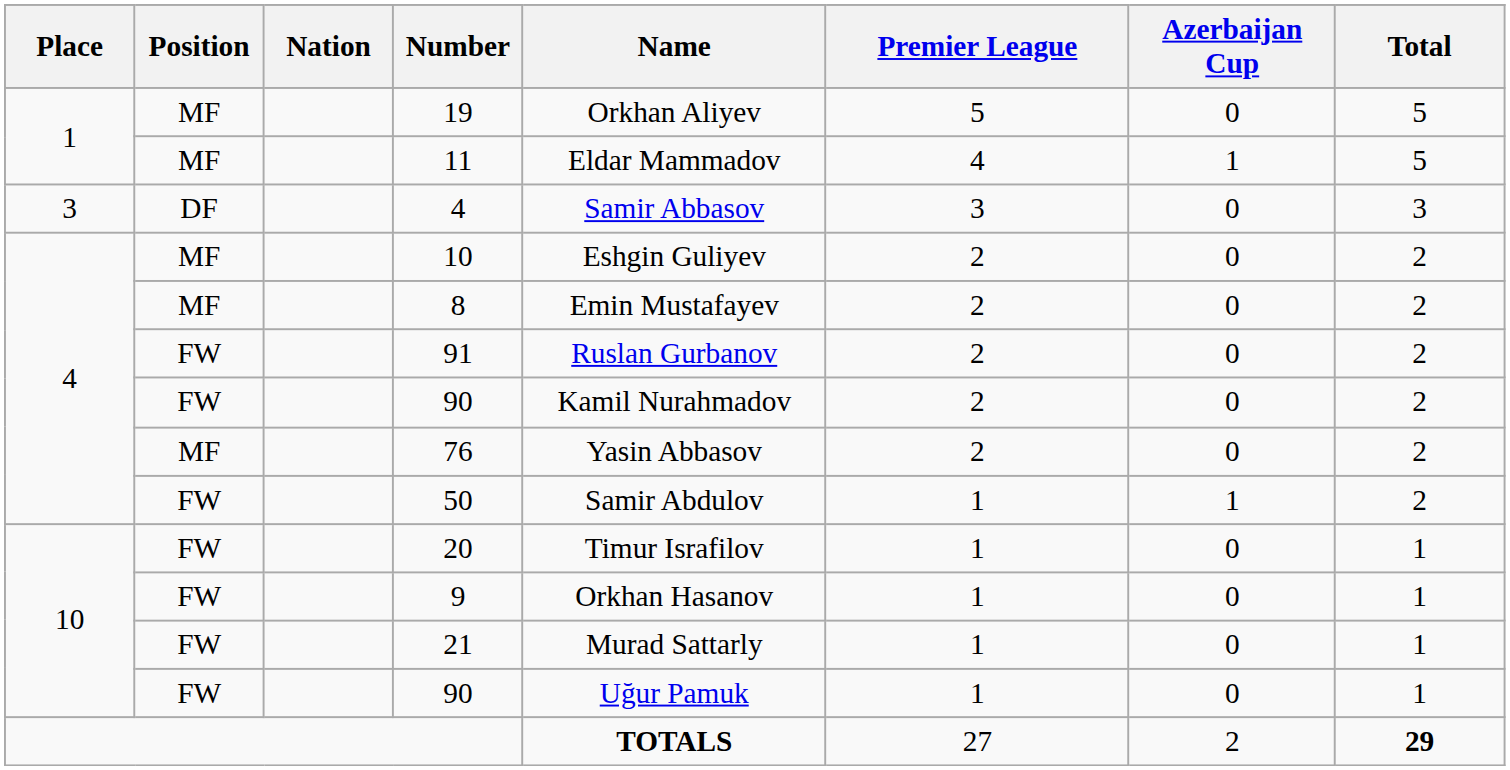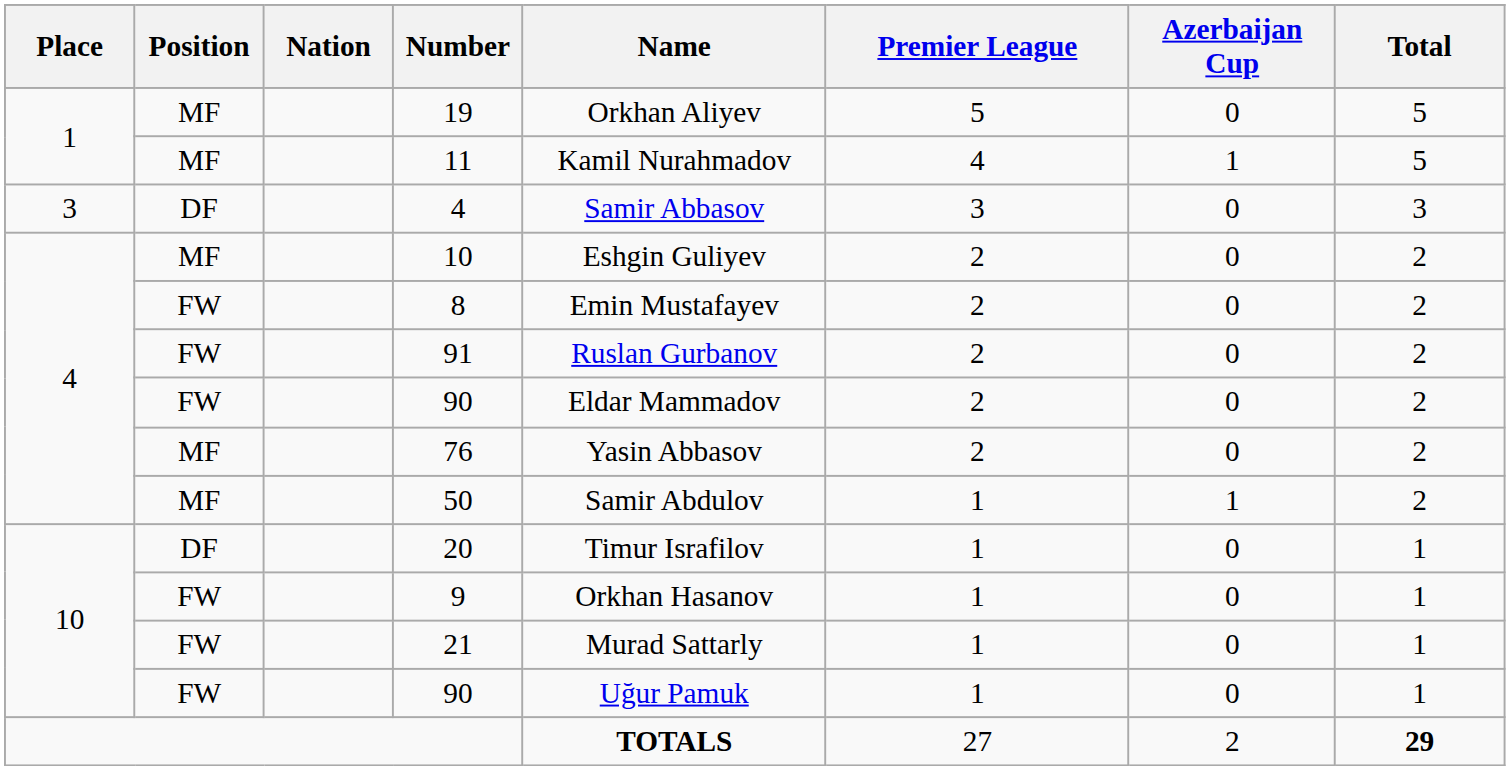 <table class="wikitable" style="font-size: 95%; text-align: center;">
 <tr>
 <th width=60>Place</th>
 <th width=60>Position</th>
 <th width=60>Nation</th>
 <th width=60>Number</th>
 <th width=150>Name</th>
 <th width=150><a href='#'>Premier League</a></th>
 <th width=100><a href='#'>Azerbaijan Cup</a></th>
 <th width=80>Total</th>
 </tr>
 <tr>
 <td rowspan="2">1</td>
 <td>MF</td>
 <td></td>
 <td>19</td>
 <td>Orkhan Aliyev</td>
 <td>5</td>
 <td>0</td>
 <td>5</td>
 </tr>
 <tr>
 <td>MF</td>
 <td></td>
 <td>11</td>
-<td>Eldar Mammadov</td>
+<td>Kamil Nurahmadov</td>
 <td>4</td>
 <td>1</td>
 <td>5</td>
 </tr>
 <tr>
 <td>3</td>
 <td>DF</td>
 <td></td>
 <td>4</td>
 <td><a href='#'>Samir Abbasov</a></td>
 <td>3</td>
 <td>0</td>
 <td>3</td>
 </tr>
 <tr>
 <td rowspan="6">4</td>
 <td>MF</td>
 <td></td>
 <td>10</td>
 <td>Eshgin Guliyev</td>
 <td>2</td>
 <td>0</td>
 <td>2</td>
 </tr>
 <tr>
-<td>MF</td>
+<td>FW</td>
 <td></td>
 <td>8</td>
 <td>Emin Mustafayev</td>
 <td>2</td>
 <td>0</td>
 <td>2</td>
 </tr>
 <tr>
 <td>FW</td>
 <td></td>
 <td>91</td>
 <td><a href='#'>Ruslan Gurbanov</a></td>
 <td>2</td>
 <td>0</td>
 <td>2</td>
 </tr>
 <tr>
 <td>FW</td>
 <td></td>
 <td>90</td>
-<td>Kamil Nurahmadov</td>
+<td>Eldar Mammadov</td>
 <td>2</td>
 <td>0</td>
 <td>2</td>
 </tr>
 <tr>
 <td>MF</td>
 <td></td>
 <td>76</td>
 <td>Yasin Abbasov</td>
 <td>2</td>
 <td>0</td>
 <td>2</td>
 </tr>
 <tr>
-<td>FW</td>
+<td>MF</td>
 <td></td>
 <td>50</td>
 <td>Samir Abdulov</td>
 <td>1</td>
 <td>1</td>
 <td>2</td>
 </tr>
 <tr>
 <td rowspan="4">10</td>
-<td>FW</td>
+<td>DF</td>
 <td></td>
 <td>20</td>
 <td>Timur Israfilov</td>
 <td>1</td>
 <td>0</td>
 <td>1</td>
 </tr>
 <tr>
 <td>FW</td>
 <td></td>
 <td>9</td>
 <td>Orkhan Hasanov</td>
 <td>1</td>
 <td>0</td>
 <td>1</td>
 </tr>
 <tr>
 <td>FW</td>
 <td></td>
 <td>21</td>
 <td>Murad Sattarly</td>
 <td>1</td>
 <td>0</td>
 <td>1</td>
 </tr>
 <tr>
 <td>FW</td>
 <td></td>
 <td>90</td>
 <td><a href='#'>Uğur Pamuk</a></td>
 <td>1</td>
 <td>0</td>
 <td>1</td>
 </tr>
 <tr>
 <td colspan="4"></td>
 <td><strong>TOTALS</strong></td>
 <td>27</td>
 <td>2</td>
 <td><strong>29</strong></td>
 </tr>
 </table>
